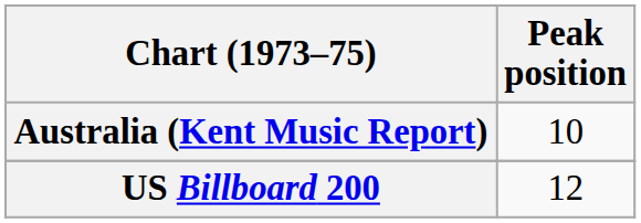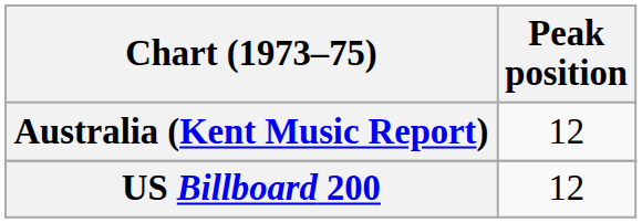 <table class="wikitable sortable plainrowheaders" style="text-align:center">
 <tr>
 <th scope="col">Chart (1973–75)</th>
 <th scope="col">Peak<br>position</th>
 </tr>
 <tr>
 <th scope="row">Australia (<a href='#'>Kent Music Report</a>)</th>
-<td>10</td>
+<td>12</td>
 </tr>
 <tr>
 </tr>
 <tr>
 </tr>
 <tr>
 </tr>
 <tr>
 <th scope="row">US <a href='#'><em>Billboard</em> 200</a></th>
 <td>12</td>
 </tr>
 </table>
